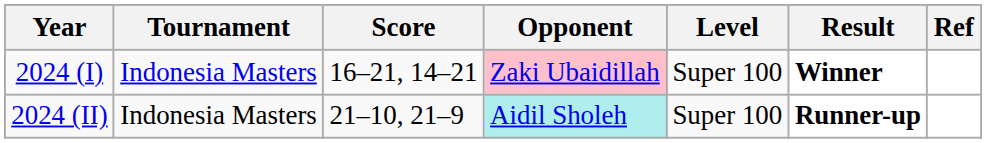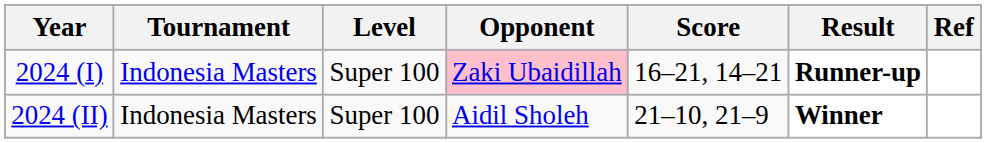 <table class="sortable wikitable" style="font-size: 90%;">
 <tr>
 <th>Year</th>
 <th>Tournament</th>
+<th>Level</th>
+<th>Opponent</th>
 <th>Score</th>
-<th>Opponent</th>
-<th>Level</th>
 <th>Result</th>
 <th>Ref</th>
 </tr>
 <tr>
 <td align="center"><a href='#'>2024 (I)</a></td>
 <td align="left"><a href='#'>Indonesia Masters</a></td>
+<td align="left">Super 100</td>
+<td align="left" style="background: pink;"> <a href='#'>Zaki Ubaidillah</a></td>
 <td align="left">16–21, 14–21</td>
-<td align="left" style="background: pink;"> <a href='#'>Zaki Ubaidillah</a></td>
-<td align="left">Super 100</td>
-<td style="text-align:left; background:white"> <strong>Winner</strong></td>
+<td style="text-align:left; background:white"> <strong>Runner-up</strong></td>
 <td style="text-align:center; background:white"></td>
 </tr>
 <tr>
 <td align="center"><a href='#'>2024 (II)</a></td>
 <td align="left">Indonesia Masters</td>
+<td align="left">Super 100</td>
+<td align="left"> <a href='#'>Aidil Sholeh</a></td>
 <td align="left">21–10, 21–9</td>
-<td align="left" style="background: paleturquoise;"> <a href='#'>Aidil Sholeh</a></td>
-<td align="left">Super 100</td>
-<td style="text-align:left; background:white"> <strong>Runner-up</strong></td>
+<td style="text-align:left; background:white"> <strong>Winner</strong></td>
 <td style="text-align:center; background:white"></td>
 </tr>
 </table>
